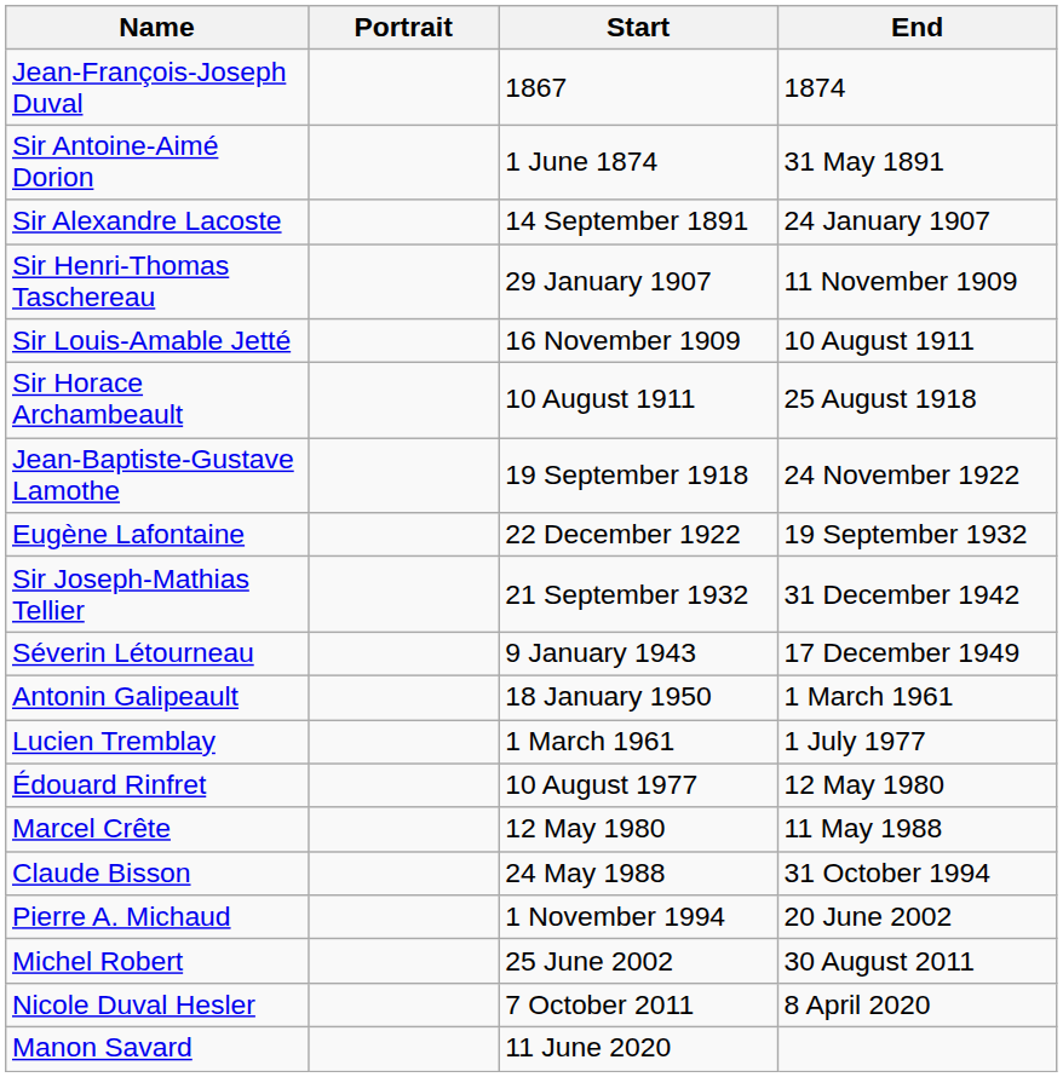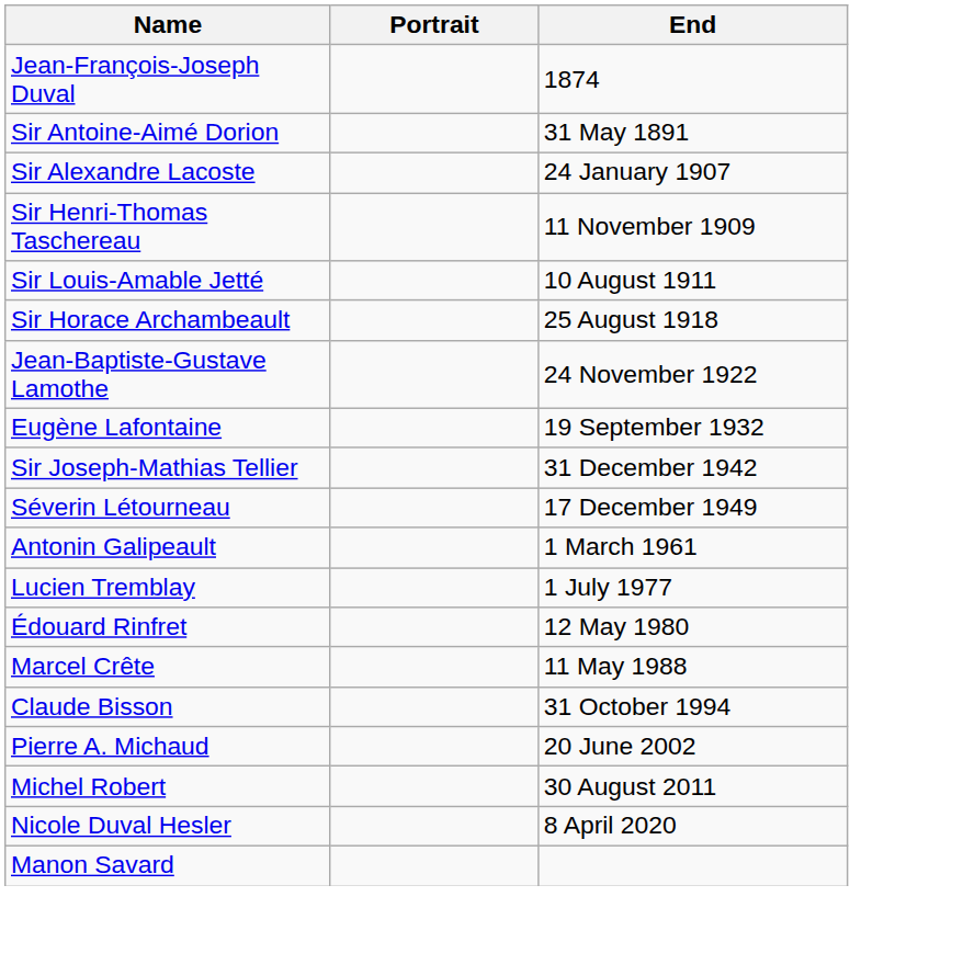 <table class="wikitable">
 <tr>
 <th scope=col width="200">Name</th>
 <th scope=col width="125">Portrait</th>
-<th scope=col width="190">Start</th>
 <th scope=col width="190">End</th>
 </tr>
 <tr>
 <td><a href='#'>Jean-François-Joseph Duval</a></td>
 <td></td>
-<td>1867</td>
 <td>1874</td>
 </tr>
 <tr>
 <td><a href='#'>Sir Antoine-Aimé Dorion</a></td>
 <td></td>
-<td>1 June 1874</td>
 <td>31 May 1891</td>
 </tr>
 <tr>
 <td><a href='#'>Sir Alexandre Lacoste</a></td>
 <td></td>
-<td>14 September 1891</td>
 <td>24 January 1907</td>
 </tr>
 <tr>
 <td><a href='#'>Sir Henri-Thomas Taschereau</a></td>
 <td></td>
-<td>29 January 1907</td>
 <td>11 November 1909</td>
 </tr>
 <tr>
 <td><a href='#'>Sir Louis-Amable Jetté</a></td>
 <td></td>
-<td>16 November 1909</td>
 <td>10 August 1911</td>
 </tr>
 <tr>
 <td><a href='#'>Sir Horace Archambeault</a></td>
 <td></td>
-<td>10 August 1911</td>
 <td>25 August 1918</td>
 </tr>
 <tr>
 <td><a href='#'>Jean-Baptiste-Gustave Lamothe</a></td>
 <td></td>
-<td>19 September 1918</td>
 <td>24 November 1922</td>
 </tr>
 <tr>
 <td><a href='#'>Eugène Lafontaine</a></td>
 <td></td>
-<td>22 December 1922</td>
 <td>19 September 1932</td>
 </tr>
 <tr>
 <td><a href='#'>Sir Joseph-Mathias Tellier</a></td>
 <td></td>
-<td>21 September 1932</td>
 <td>31 December 1942</td>
 </tr>
 <tr>
 <td><a href='#'>Séverin Létourneau</a></td>
 <td></td>
-<td>9 January 1943</td>
 <td>17 December 1949</td>
 </tr>
 <tr>
 <td><a href='#'>Antonin Galipeault</a></td>
 <td></td>
-<td>18 January 1950</td>
 <td>1 March 1961</td>
 </tr>
 <tr>
 <td><a href='#'>Lucien Tremblay</a></td>
 <td></td>
-<td>1 March 1961</td>
 <td>1 July 1977</td>
 </tr>
 <tr>
 <td><a href='#'>Édouard Rinfret</a></td>
 <td></td>
-<td>10 August 1977</td>
 <td>12 May 1980</td>
 </tr>
 <tr>
 <td><a href='#'>Marcel Crête</a></td>
 <td></td>
-<td>12 May 1980</td>
 <td>11 May 1988</td>
 </tr>
 <tr>
 <td><a href='#'>Claude Bisson</a></td>
 <td></td>
-<td>24 May 1988</td>
 <td>31 October 1994</td>
 </tr>
 <tr>
 <td><a href='#'>Pierre A. Michaud</a></td>
 <td></td>
-<td>1 November 1994</td>
 <td>20 June 2002</td>
 </tr>
 <tr>
 <td><a href='#'>Michel Robert</a></td>
 <td></td>
-<td>25 June 2002</td>
 <td>30 August 2011</td>
 </tr>
 <tr>
 <td><a href='#'>Nicole Duval Hesler</a></td>
 <td></td>
-<td>7 October 2011</td>
 <td>8 April 2020</td>
 </tr>
 <tr>
 <td><a href='#'>Manon Savard</a></td>
 <td></td>
-<td>11 June 2020</td>
 <td></td>
 </tr>
 </table>
